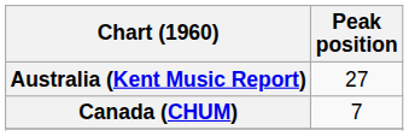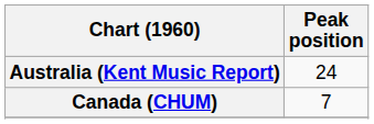 <table class="wikitable sortable plainrowheaders">
 <tr>
 <th scope="col">Chart (1960)</th>
 <th scope="col">Peak<br>position</th>
 </tr>
 <tr>
 <th scope="row">Australia (<a href='#'>Kent Music Report</a>)</th>
-<td style="text-align:center;">27</td>
+<td style="text-align:center;">24</td>
 </tr>
 <tr>
 <th scope="row">Canada (<a href='#'>CHUM</a>)</th>
 <td style="text-align:center;">7</td>
 </tr>
 <tr>
 </tr>
 <tr>
 </tr>
 <tr>
 </tr>
 </table>
